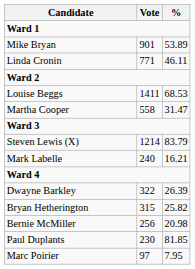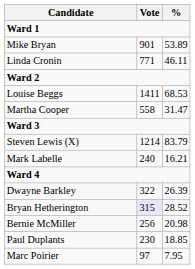 <table class="wikitable">
 <tr>
 <th bgcolor="#DDDDFF" width="200px">Candidate</th>
 <th bgcolor="#DDDDFF">Vote</th>
 <th bgcolor="#DDDDFF">%</th>
 </tr>
 <tr>
 <td colspan="4"><strong>Ward 1</strong></td>
 </tr>
 <tr>
 <td>Mike Bryan</td>
 <td>901</td>
 <td>53.89</td>
 </tr>
 <tr>
 <td>Linda Cronin</td>
 <td>771</td>
 <td>46.11</td>
 </tr>
 <tr>
 <td colspan="4"><strong>Ward 2</strong></td>
 </tr>
 <tr>
 <td>Louise Beggs</td>
 <td>1411</td>
 <td>68.53</td>
 </tr>
 <tr>
 <td>Martha Cooper</td>
 <td>558</td>
 <td>31.47</td>
 </tr>
 <tr>
 <td colspan="4"><strong>Ward 3</strong></td>
 </tr>
 <tr>
 <td>Steven Lewis (X)</td>
 <td>1214</td>
 <td>83.79</td>
 </tr>
 <tr>
 <td>Mark Labelle</td>
 <td>240</td>
 <td>16.21</td>
 </tr>
 <tr>
 <td colspan="4"><strong>Ward 4</strong></td>
 </tr>
 <tr>
 <td>Dwayne Barkley</td>
 <td>322</td>
 <td>26.39</td>
 </tr>
 <tr>
 <td>Bryan Hetherington</td>
-<td>315</td>
-<td>25.82</td>
+<td style="background: lavender;">315</td>
+<td>28.52</td>
 </tr>
 <tr>
 <td>Bernie McMiller</td>
 <td>256</td>
 <td>20.98</td>
 </tr>
 <tr>
 <td>Paul Duplants</td>
 <td>230</td>
-<td>81.85</td>
+<td>18.85</td>
 </tr>
 <tr>
 <td>Marc Poirier</td>
 <td>97</td>
 <td>7.95</td>
 </tr>
 </table>
